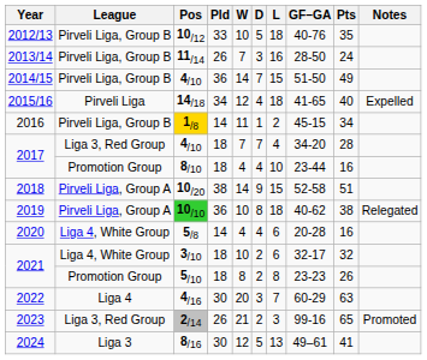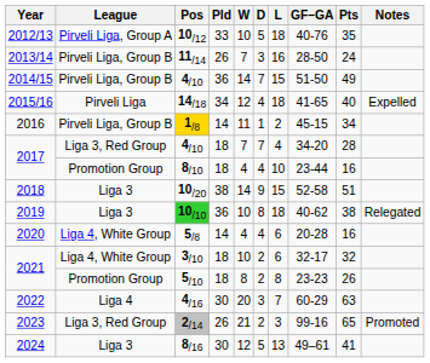 <table class="wikitable sortable" style="text-align: center">
 <tr>
 <th>Year</th>
 <th>League</th>
 <th>Pos</th>
 <th>Pld</th>
 <th>W</th>
 <th>D</th>
 <th>L</th>
 <th>GF–GA</th>
 <th>Pts</th>
 <th>Notes</th>
 </tr>
 <tr>
 <td><a href='#'>2012/13</a></td>
-<td>Pirveli Liga, Group B</td>
+<td><a href='#'>Pirveli Liga</a>, Group A</td>
 <td><strong>10</strong><sub>/12</sub></td>
 <td>33</td>
 <td>10</td>
 <td>5</td>
 <td>18</td>
 <td>40-76</td>
 <td>35</td>
 <td></td>
 </tr>
 <tr>
 <td><a href='#'>2013/14</a></td>
 <td>Pirveli Liga, Group B</td>
 <td><strong>11</strong><sub>/14 </sub></td>
 <td>26</td>
 <td>7</td>
 <td>3</td>
 <td>16</td>
 <td>28-50</td>
 <td>24</td>
 <td></td>
 </tr>
 <tr>
 <td><a href='#'>2014/15</a></td>
 <td>Pirveli Liga, Group B</td>
 <td><strong>4</strong><sub>/10</sub></td>
 <td>36</td>
 <td>14</td>
 <td>7</td>
 <td>15</td>
 <td>51-50</td>
 <td>49</td>
 <td></td>
 </tr>
 <tr>
 <td><a href='#'>2015/16</a></td>
 <td>Pirveli Liga</td>
 <td><strong>14</strong><sub>/18</sub></td>
 <td>34</td>
 <td>12</td>
 <td>4</td>
 <td>18</td>
 <td>41-65</td>
 <td>40</td>
 <td>Expelled</td>
 </tr>
 <tr>
 <td>2016</td>
 <td>Pirveli Liga, Group B</td>
 <td bgcolor=Gold><strong>1</strong><sub>/8</sub></td>
 <td>14</td>
 <td>11</td>
 <td>1</td>
 <td>2</td>
 <td>45-15</td>
 <td>34</td>
 <td></td>
 </tr>
 <tr>
 <td rowspan="2"><a href='#'>2017</a></td>
 <td>Liga 3, Red Group</td>
 <td><strong>4</strong><sub>/10</sub></td>
 <td>18</td>
 <td>7</td>
 <td>7</td>
 <td>4</td>
 <td>34-20</td>
 <td>28</td>
 <td></td>
 </tr>
 <tr>
 <td>Promotion Group</td>
 <td><strong>8</strong><sub>/10</sub></td>
 <td>18</td>
 <td>4</td>
 <td>4</td>
 <td>10</td>
 <td>23-44</td>
 <td>16</td>
 <td></td>
 </tr>
 <tr>
 <td><a href='#'>2018</a></td>
-<td><a href='#'>Pirveli Liga</a>, Group A</td>
+<td>Liga 3</td>
 <td><strong>10</strong><sub>/20</sub></td>
 <td>38</td>
 <td>14</td>
 <td>9</td>
 <td>15</td>
 <td>52-58</td>
 <td>51</td>
 <td></td>
 </tr>
 <tr>
 <td><a href='#'>2019</a></td>
-<td><a href='#'>Pirveli Liga</a>, Group A</td>
+<td>Liga 3</td>
 <td bgcolor=LimeGreen><strong>10</strong><sub>/10</sub></td>
 <td>36</td>
 <td>10</td>
 <td>8</td>
 <td>18</td>
 <td>40-62</td>
 <td>38</td>
 <td>Relegated</td>
 </tr>
 <tr>
 <td><a href='#'>2020</a></td>
 <td><a href='#'>Liga 4</a>, White Group</td>
 <td><strong>5</strong><sub>/8</sub></td>
 <td>14</td>
 <td>4</td>
 <td>4</td>
 <td>6</td>
 <td>20-28</td>
 <td>16</td>
 <td></td>
 </tr>
 <tr>
 <td rowspan="2"><a href='#'>2021</a></td>
 <td>Liga 4, White Group</td>
 <td><strong>3</strong><sub>/10</sub></td>
 <td>18</td>
 <td>10</td>
 <td>2</td>
 <td>6</td>
 <td>32-17</td>
 <td>32</td>
 <td></td>
 </tr>
 <tr>
 <td>Promotion Group</td>
 <td><strong>5</strong><sub>/10</sub></td>
 <td>18</td>
 <td>8</td>
 <td>2</td>
 <td>8</td>
 <td>23-23</td>
 <td>26</td>
 <td></td>
 </tr>
 <tr>
 <td><a href='#'>2022</a></td>
 <td>Liga 4</td>
 <td><strong>4</strong><sub>/16</sub></td>
 <td>30</td>
 <td>20</td>
 <td>3</td>
 <td>7</td>
 <td>60-29</td>
 <td>63</td>
 <td></td>
 </tr>
 <tr>
 <td><a href='#'>2023</a></td>
 <td>Liga 3, Red Group</td>
 <td bgcolor=Silver><strong>2</strong><sub>/14</sub></td>
 <td>26</td>
 <td>21</td>
 <td>2</td>
 <td>3</td>
 <td>99-16</td>
 <td>65</td>
 <td>Promoted</td>
 </tr>
 <tr>
 <td><a href='#'>2024</a></td>
 <td>Liga 3</td>
 <td><strong>8</strong><sub>/16</sub></td>
 <td>30</td>
 <td>12</td>
 <td>5</td>
 <td>13</td>
 <td>49–61</td>
 <td>41</td>
 <td></td>
 </tr>
 </table>
